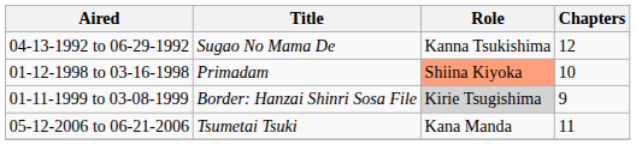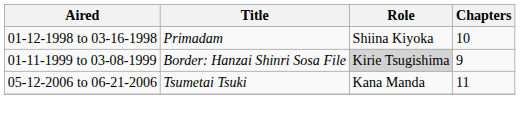 <table class="wikitable">
 <tr>
 <th>Aired</th>
 <th>Title</th>
 <th>Role</th>
 <th>Chapters</th>
 </tr>
 <tr>
-<td>04-13-1992 to 06-29-1992</td>
-<td><em>Sugao No Mama De</em></td>
-<td>Kanna Tsukishima</td>
-<td>12</td>
-</tr>
-<tr>
 <td>01-12-1998 to 03-16-1998</td>
 <td><em>Primadam</em></td>
-<td style="background: lightsalmon;">Shiina Kiyoka</td>
+<td>Shiina Kiyoka</td>
 <td>10</td>
 </tr>
 <tr>
 <td>01-11-1999 to 03-08-1999</td>
 <td><em>Border: Hanzai Shinri Sosa File</em></td>
 <td style="background: lightgrey;">Kirie Tsugishima</td>
 <td>9</td>
 </tr>
 <tr>
 <td>05-12-2006 to 06-21-2006</td>
 <td><em>Tsumetai Tsuki</em></td>
 <td>Kana Manda</td>
 <td>11</td>
 </tr>
 <tr>
 </tr>
 </table>
